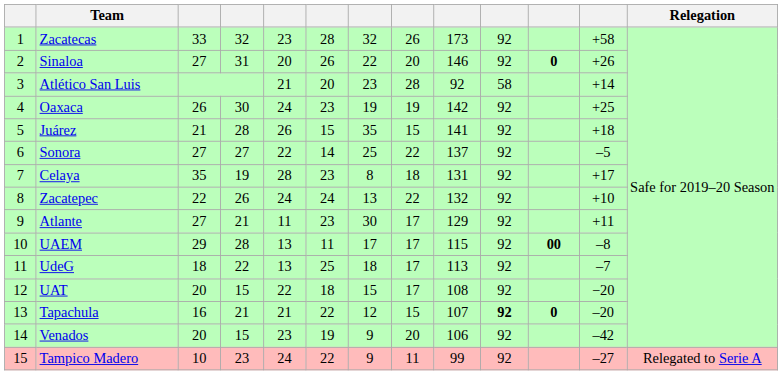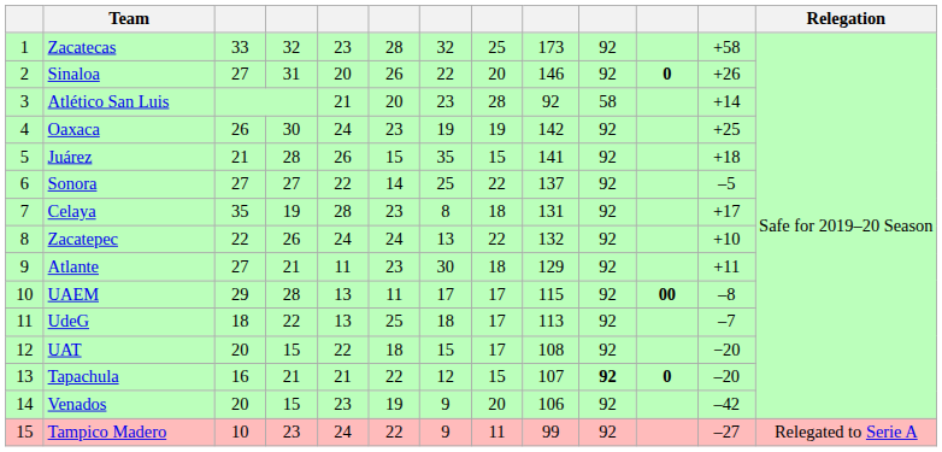 <table class="wikitable sortable" style="text-align: center;">
 <tr>
 <th width=28><br></th>
 <th width=150>Team</th>
 <th width=40></th>
 <th width=40></th>
 <th width=40></th>
 <th width=40></th>
 <th width=40></th>
 <th width=40></th>
 <th width=45></th>
 <th width=45></th>
 <th width=50><br></th>
 <th width=45><br></th>
 <th>Relegation</th>
 </tr>
 <tr style="text-align:center; background:#BBFFBB;">
 <td>1</td>
 <td align=left><a href='#'>Zacatecas</a></td>
 <td>33</td>
 <td>32</td>
 <td>23</td>
 <td>28</td>
 <td>32</td>
-<td>26</td>
+<td>25</td>
 <td>173</td>
 <td>92</td>
 <td><strong></strong></td>
 <td>+58</td>
 <td align=center rowspan=14>Safe for 2019–20 Season</td>
 </tr>
 <tr style="text-align:center; background:#BBFFBB;">
 <td>2</td>
 <td align=left><a href='#'>Sinaloa</a></td>
 <td>27</td>
 <td>31</td>
 <td>20</td>
 <td>26</td>
 <td>22</td>
 <td>20</td>
 <td>146</td>
 <td>92</td>
 <td><strong>0</strong></td>
 <td>+26</td>
 </tr>
 <tr style="text-align:center; background:#BBFFBB;">
 <td>3</td>
 <td align=left><a href='#'>Atlético San Luis</a></td>
 <td colspan=2></td>
 <td>21</td>
 <td>20</td>
 <td>23</td>
 <td>28</td>
 <td>92</td>
 <td>58</td>
 <td><strong></strong></td>
 <td>+14</td>
 </tr>
 <tr style="text-align:center; background:#BBFFBB;">
 <td>4</td>
 <td align=left><a href='#'>Oaxaca</a></td>
 <td>26</td>
 <td>30</td>
 <td>24</td>
 <td>23</td>
 <td>19</td>
 <td>19</td>
 <td>142</td>
 <td>92</td>
 <td><strong></strong></td>
 <td>+25</td>
 </tr>
 <tr style="text-align:center; background:#BBFFBB;">
 <td>5</td>
 <td align=left><a href='#'>Juárez</a></td>
 <td>21</td>
 <td>28</td>
 <td>26</td>
 <td>15</td>
 <td>35</td>
 <td>15</td>
 <td>141</td>
 <td>92</td>
 <td><strong></strong></td>
 <td>+18</td>
 </tr>
 <tr style="text-align:center; background:#BBFFBB;">
 <td>6</td>
 <td align=left><a href='#'>Sonora</a></td>
 <td>27</td>
 <td>27</td>
 <td>22</td>
 <td>14</td>
 <td>25</td>
 <td>22</td>
 <td>137</td>
 <td>92</td>
 <td><strong></strong></td>
 <td>–5</td>
 </tr>
 <tr style="text-align:center; background:#BBFFBB;">
 <td>7</td>
 <td align=left><a href='#'>Celaya</a></td>
 <td>35</td>
 <td>19</td>
 <td>28</td>
 <td>23</td>
 <td>8</td>
 <td>18</td>
 <td>131</td>
 <td>92</td>
 <td><strong></strong></td>
 <td>+17</td>
 </tr>
 <tr style="text-align:center; background:#BBFFBB;">
 <td>8</td>
 <td align=left><a href='#'>Zacatepec</a></td>
 <td>22</td>
 <td>26</td>
 <td>24</td>
 <td>24</td>
 <td>13</td>
 <td>22</td>
 <td>132</td>
 <td>92</td>
 <td><strong></strong></td>
 <td>+10</td>
 </tr>
 <tr style="text-align:center; background:#BBFFBB;">
 <td>9</td>
 <td align=left><a href='#'>Atlante</a></td>
 <td>27</td>
 <td>21</td>
 <td>11</td>
 <td>23</td>
 <td>30</td>
-<td>17</td>
+<td>18</td>
 <td>129</td>
 <td>92</td>
 <td><strong></strong></td>
 <td>+11</td>
 </tr>
 <tr style="text-align:center; background:#BBFFBB;">
 <td>10</td>
 <td align=left><a href='#'>UAEM</a></td>
 <td>29</td>
 <td>28</td>
 <td>13</td>
 <td>11</td>
 <td>17</td>
 <td>17</td>
 <td>115</td>
 <td>92</td>
 <td><strong>00</strong></td>
 <td>–8</td>
 </tr>
 <tr style="text-align:center; background:#BBFFBB;">
 <td>11</td>
 <td align=left><a href='#'>UdeG</a></td>
 <td>18</td>
 <td>22</td>
 <td>13</td>
 <td>25</td>
 <td>18</td>
 <td>17</td>
 <td>113</td>
 <td>92</td>
 <td><strong></strong></td>
 <td>–7</td>
 </tr>
 <tr style="text-align:center; background:#BBFFBB;">
 <td>12</td>
 <td align=left><a href='#'>UAT</a></td>
 <td>20</td>
 <td>15</td>
 <td>22</td>
 <td>18</td>
 <td>15</td>
 <td>17</td>
 <td>108</td>
 <td>92</td>
 <td><strong></strong></td>
 <td>−20</td>
 </tr>
 <tr style="text-align:center; background:#BBFFBB;">
 <td>13</td>
 <td align=left><a href='#'>Tapachula</a></td>
 <td>16</td>
 <td>21</td>
 <td>21</td>
 <td>22</td>
 <td>12</td>
 <td>15</td>
 <td>107</td>
 <td><strong>92</strong></td>
 <td><strong>0</strong></td>
 <td>–20</td>
 </tr>
 <tr style="text-align:center; background:#BBFFBB;">
 <td>14</td>
 <td align=left><a href='#'>Venados</a></td>
 <td>20</td>
 <td>15</td>
 <td>23</td>
 <td>19</td>
 <td>9</td>
 <td>20</td>
 <td>106</td>
 <td>92</td>
 <td><strong></strong></td>
 <td>–42</td>
 </tr>
 <tr style="text-align:center; background:#FFBBBB;">
 <td>15</td>
 <td align=left><a href='#'>Tampico Madero</a> </td>
 <td>10</td>
 <td>23</td>
 <td>24</td>
 <td>22</td>
 <td>9</td>
 <td>11</td>
 <td>99</td>
 <td>92</td>
 <td><strong></strong></td>
 <td>–27</td>
 <td>Relegated to <a href='#'>Serie A</a></td>
 </tr>
 </table>
